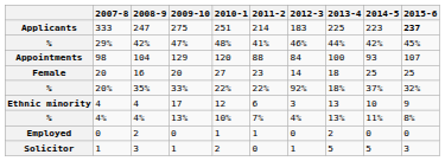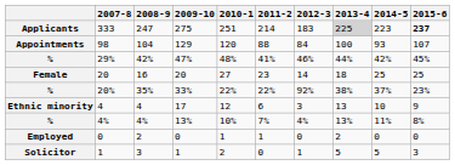 <table class="wikitable">
 <tr>
 <th></th>
 <th>2007-8</th>
 <th>2008-9</th>
 <th>2009-10</th>
 <th>2010-1</th>
 <th>2011-2</th>
 <th>2012-3</th>
 <th>2013-4</th>
 <th>2014-5</th>
 <th>2015-6</th>
 </tr>
 <tr>
 <th>Applicants</th>
 <td>333</td>
 <td>247</td>
 <td>275</td>
 <td>251</td>
 <td>214</td>
 <td>183</td>
-<td>225</td>
+<td style="background: lightgrey;">225</td>
 <td>223</td>
 <td><strong>237</strong></td>
+</tr>
+<tr>
+<th>Appointments</th>
+<td>98</td>
+<td>104</td>
+<td>129</td>
+<td>120</td>
+<td>88</td>
+<td>84</td>
+<td>100</td>
+<td>93</td>
+<td>107</td>
 </tr>
 <tr>
 <th>%</th>
 <td>29%</td>
 <td>42%</td>
 <td>47%</td>
 <td>48%</td>
 <td>41%</td>
 <td>46%</td>
 <td>44%</td>
 <td>42%</td>
 <td>45%</td>
-</tr>
-<tr>
-<th>Appointments</th>
-<td>98</td>
-<td>104</td>
-<td>129</td>
-<td>120</td>
-<td>88</td>
-<td>84</td>
-<td>100</td>
-<td>93</td>
-<td>107</td>
 </tr>
 <tr>
 <th>Female</th>
 <td>20</td>
 <td>16</td>
 <td>20</td>
 <td>27</td>
 <td>23</td>
 <td>14</td>
 <td>18</td>
 <td>25</td>
 <td>25</td>
 </tr>
 <tr>
 <th>%</th>
 <td>20%</td>
 <td>35%</td>
 <td>33%</td>
 <td>22%</td>
 <td>22%</td>
 <td>92%</td>
-<td>18%</td>
+<td>38%</td>
 <td>37%</td>
-<td>32%</td>
+<td>23%</td>
 </tr>
 <tr>
 <th>Ethnic minority</th>
 <td>4</td>
 <td>4</td>
 <td>17</td>
 <td>12</td>
 <td>6</td>
 <td>3</td>
 <td>13</td>
 <td>10</td>
 <td>9</td>
 </tr>
 <tr>
 <th>%</th>
 <td>4%</td>
 <td>4%</td>
 <td>13%</td>
 <td>10%</td>
 <td>7%</td>
 <td>4%</td>
 <td>13%</td>
 <td>11%</td>
 <td>8%</td>
 </tr>
 <tr>
 <th>Employed</th>
 <td>0</td>
 <td>2</td>
 <td>0</td>
 <td>1</td>
 <td>1</td>
 <td>0</td>
 <td>2</td>
 <td>0</td>
 <td>0</td>
 </tr>
 <tr>
 <th>Solicitor</th>
 <td>1</td>
 <td>3</td>
 <td>1</td>
 <td>2</td>
 <td>0</td>
 <td>1</td>
 <td>5</td>
 <td>5</td>
 <td>3</td>
 </tr>
 </table>
